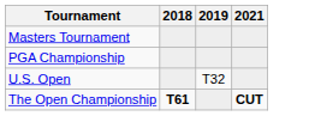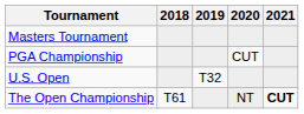 <table class="wikitable" style="font-size:95%;text-align:center;">
 <tr>
 <th>Tournament</th>
 <th>2018</th>
 <th>2019</th>
+<th>2020</th>
 <th>2021</th>
 </tr>
 <tr>
 <td align=left><a href='#'>Masters Tournament</a></td>
+<td style="background:#eeeeee;"></td>
 <td style="background:#eeeeee;"></td>
 <td style="background:#eeeeee;"></td>
 <td style="background:#eeeeee;"></td>
 </tr>
 <tr>
 <td align=left><a href='#'>PGA Championship</a></td>
 <td style="background:#eeeeee;"></td>
 <td style="background:#eeeeee;"></td>
+<td>CUT</td>
 <td style="background:#eeeeee;"></td>
 </tr>
 <tr>
 <td align=left><a href='#'>U.S. Open</a></td>
 <td style="background:#eeeeee;"></td>
 <td>T32</td>
 <td style="background:#eeeeee;"></td>
+<td style="background:#eeeeee;"></td>
 </tr>
 <tr>
 <td align=left><a href='#'>The Open Championship</a></td>
-<td><strong>T61</strong></td>
+<td>T61</td>
 <td style="background:#eeeeee;"></td>
+<td style="background:#eeeeee;">NT</td>
 <td><strong>CUT</strong></td>
 </tr>
 </table>
